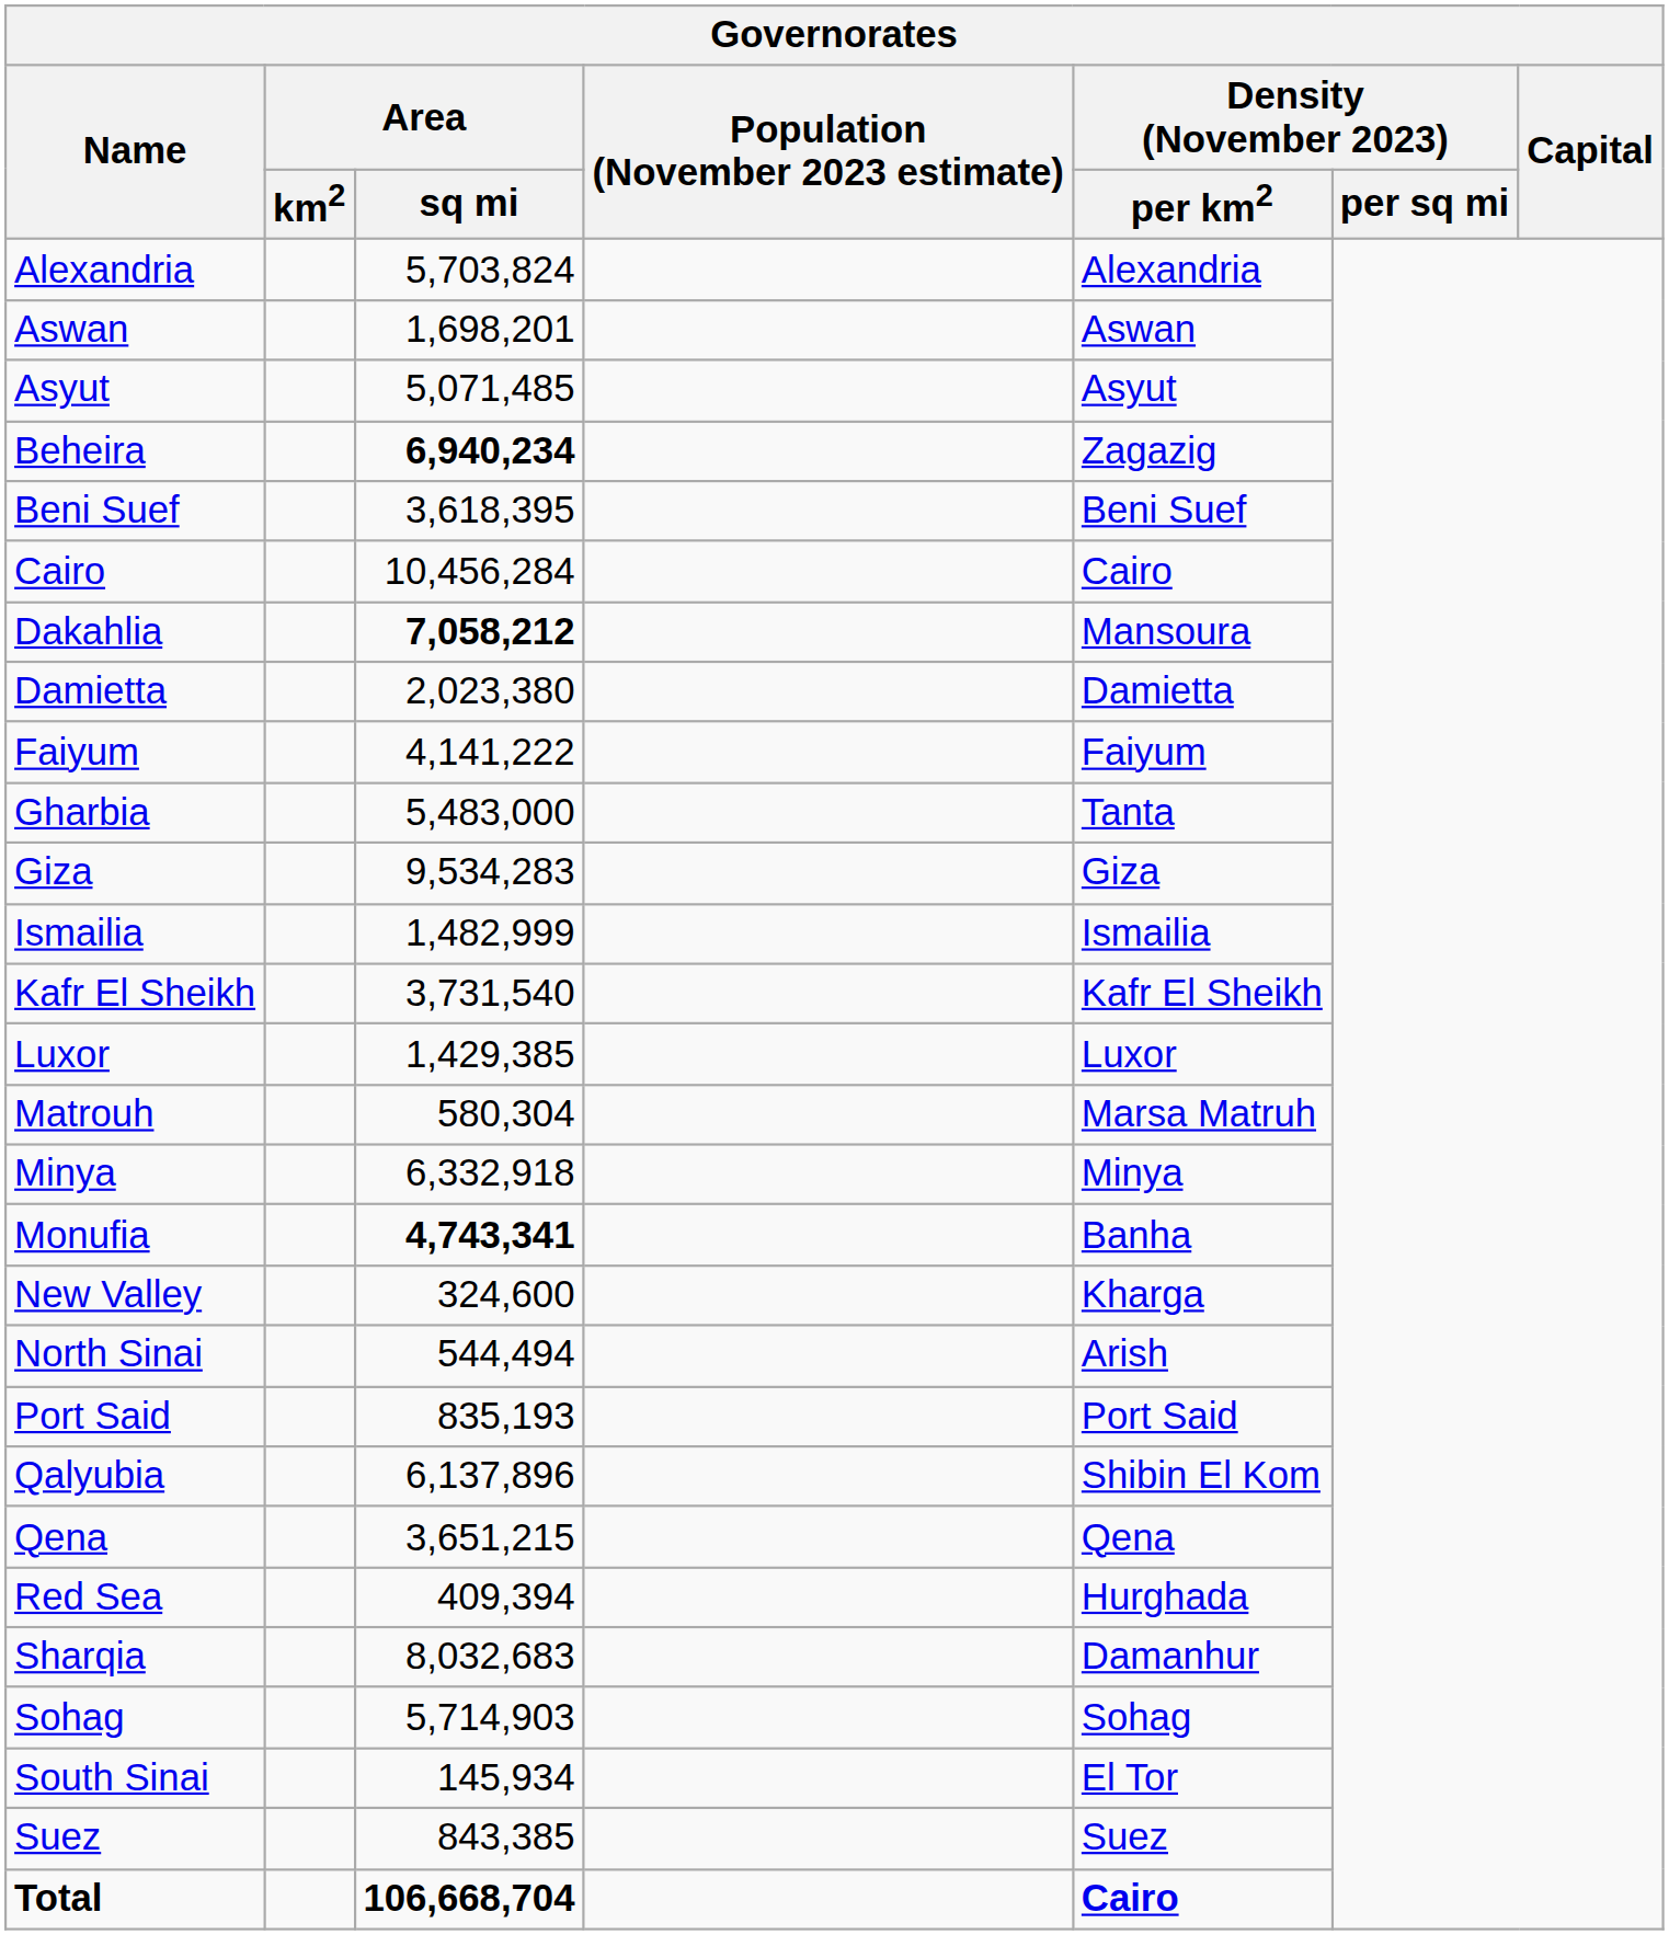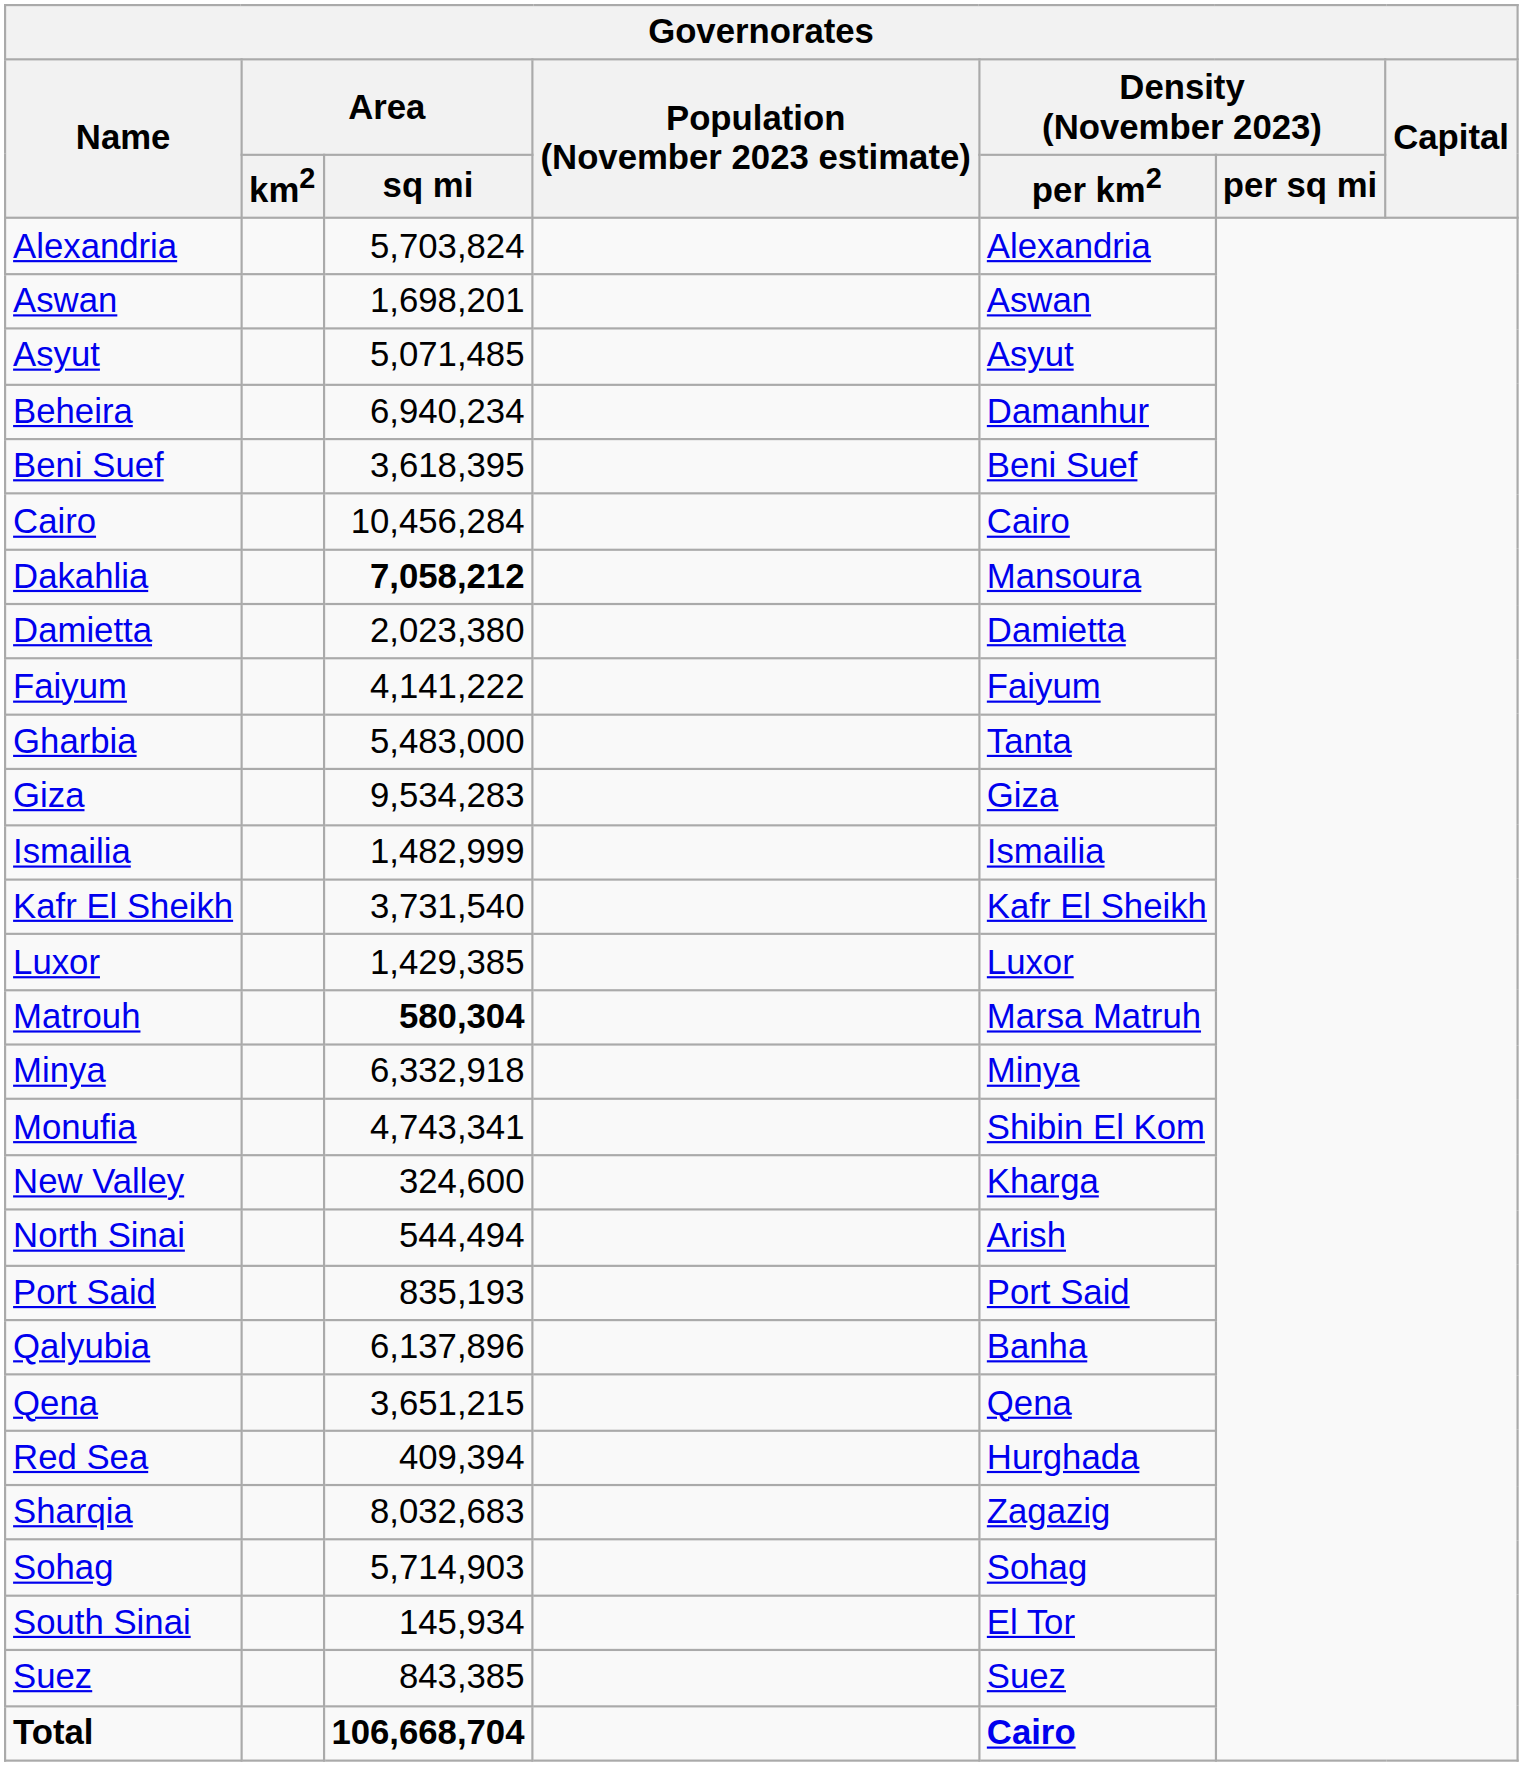 <table class="wikitable sortable sticky-header-multi static-row-numbers">
 <tr>
 <th colspan="7">Governorates</th>
 </tr>
 <tr>
 <th rowspan=2>Name</th>
 <th colspan=2>Area</th>
 <th rowspan=2>Population<br>(November 2023 estimate)</th>
 <th colspan=2>Density<br>(November 2023)</th>
 <th rowspan=2>Capital</th>
 </tr>
 <tr class="static-row-header">
 <th>km<sup>2</sup></th>
 <th>sq mi</th>
 <th>per km<sup>2</sup></th>
 <th>per sq mi</th>
 </tr>
 <tr>
 <td> <a href='#'>Alexandria</a></td>
 <td></td>
 <td align = right>5,703,824</td>
 <td></td>
 <td><a href='#'>Alexandria</a></td>
 </tr>
 <tr>
 <td> <a href='#'>Aswan</a></td>
 <td></td>
 <td align = right>1,698,201</td>
 <td></td>
 <td><a href='#'>Aswan</a></td>
 </tr>
 <tr>
 <td> <a href='#'>Asyut</a></td>
 <td></td>
 <td align = right>5,071,485</td>
 <td></td>
 <td><a href='#'>Asyut</a></td>
 </tr>
 <tr>
 <td> <a href='#'>Beheira</a></td>
 <td></td>
-<td align = right><strong>6,940,234</strong></td>
+<td align = right>6,940,234</td>
 <td></td>
-<td><a href='#'>Zagazig</a></td>
+<td><a href='#'>Damanhur</a></td>
 </tr>
 <tr>
 <td> <a href='#'>Beni Suef</a></td>
 <td></td>
 <td align = right>3,618,395</td>
 <td></td>
 <td><a href='#'>Beni Suef</a></td>
 </tr>
 <tr>
 <td> <a href='#'>Cairo</a></td>
 <td></td>
 <td align = right>10,456,284</td>
 <td></td>
 <td><a href='#'>Cairo</a></td>
 </tr>
 <tr>
 <td> <a href='#'>Dakahlia</a></td>
 <td></td>
 <td align = right><strong>7,058,212</strong></td>
 <td></td>
 <td><a href='#'>Mansoura</a></td>
 </tr>
 <tr>
 <td> <a href='#'>Damietta</a></td>
 <td></td>
 <td align = right>2,023,380</td>
 <td></td>
 <td><a href='#'>Damietta</a></td>
 </tr>
 <tr>
 <td> <a href='#'>Faiyum</a></td>
 <td></td>
 <td align = right>4,141,222</td>
 <td></td>
 <td><a href='#'>Faiyum</a></td>
 </tr>
 <tr>
 <td> <a href='#'>Gharbia</a></td>
 <td></td>
 <td align = right>5,483,000</td>
 <td></td>
 <td><a href='#'>Tanta</a></td>
 </tr>
 <tr>
 <td> <a href='#'>Giza</a></td>
 <td></td>
 <td align = right>9,534,283</td>
 <td></td>
 <td><a href='#'>Giza</a></td>
 </tr>
 <tr>
 <td> <a href='#'>Ismailia</a></td>
 <td></td>
 <td align = right>1,482,999</td>
 <td></td>
 <td><a href='#'>Ismailia</a></td>
 </tr>
 <tr>
 <td> <a href='#'>Kafr El Sheikh</a></td>
 <td></td>
 <td align = right>3,731,540</td>
 <td></td>
 <td><a href='#'>Kafr El Sheikh</a></td>
 </tr>
 <tr>
 <td> <a href='#'>Luxor</a></td>
 <td></td>
 <td align = right>1,429,385</td>
 <td></td>
 <td><a href='#'>Luxor</a></td>
 </tr>
 <tr>
 <td> <a href='#'>Matrouh</a></td>
 <td></td>
-<td align = right>580,304</td>
+<td align = right><strong>580,304</strong></td>
 <td></td>
 <td><a href='#'>Marsa Matruh</a></td>
 </tr>
 <tr>
 <td> <a href='#'>Minya</a></td>
 <td></td>
 <td align = right>6,332,918</td>
 <td></td>
 <td><a href='#'>Minya</a></td>
 </tr>
 <tr>
 <td> <a href='#'>Monufia</a></td>
 <td></td>
-<td align = right><strong>4,743,341</strong></td>
+<td align = right>4,743,341</td>
 <td></td>
-<td><a href='#'>Banha</a></td>
+<td><a href='#'>Shibin El Kom</a></td>
 </tr>
 <tr>
 <td> <a href='#'>New Valley</a></td>
 <td></td>
 <td align = right>324,600</td>
 <td></td>
 <td><a href='#'>Kharga</a></td>
 </tr>
 <tr>
 <td> <a href='#'>North Sinai</a></td>
 <td></td>
 <td align = right>544,494</td>
 <td></td>
 <td><a href='#'>Arish</a></td>
 </tr>
 <tr>
 <td> <a href='#'>Port Said</a></td>
 <td></td>
 <td align = right>835,193</td>
 <td></td>
 <td><a href='#'>Port Said</a></td>
 </tr>
 <tr>
 <td> <a href='#'>Qalyubia</a></td>
 <td></td>
 <td align = right>6,137,896</td>
 <td></td>
-<td><a href='#'>Shibin El Kom</a></td>
+<td><a href='#'>Banha</a></td>
 </tr>
 <tr>
 <td> <a href='#'>Qena</a></td>
 <td></td>
 <td align = right>3,651,215</td>
 <td></td>
 <td><a href='#'>Qena</a></td>
 </tr>
 <tr>
 <td> <a href='#'>Red Sea</a></td>
 <td></td>
 <td align = right>409,394</td>
 <td></td>
 <td><a href='#'>Hurghada</a></td>
 </tr>
 <tr>
 <td> <a href='#'>Sharqia</a></td>
 <td></td>
 <td align = right>8,032,683</td>
 <td></td>
-<td><a href='#'>Damanhur</a></td>
+<td><a href='#'>Zagazig</a></td>
 </tr>
 <tr>
 <td> <a href='#'>Sohag</a></td>
 <td></td>
 <td align = right>5,714,903</td>
 <td></td>
 <td><a href='#'>Sohag</a></td>
 </tr>
 <tr>
 <td> <a href='#'>South Sinai</a></td>
 <td></td>
 <td align = right>145,934</td>
 <td></td>
 <td><a href='#'>El Tor</a></td>
 </tr>
 <tr>
 <td> <a href='#'>Suez</a></td>
 <td></td>
 <td align = right>843,385</td>
 <td></td>
 <td><a href='#'>Suez</a></td>
 </tr>
 <tr class="sortbottom static-row-header">
 <td><strong>Total</strong></td>
 <td></td>
 <td align = right><strong>106,668,704</strong></td>
 <td></td>
 <td><strong><a href='#'>Cairo</a></strong></td>
 </tr>
 </table>
